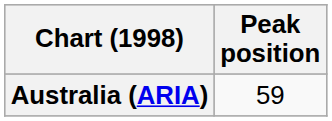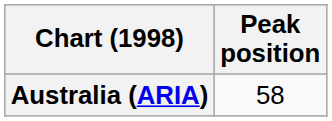 <table class="wikitable plainrowheaders" style="text-align:center">
 <tr>
 <th>Chart (1998)</th>
 <th>Peak<br>position</th>
 </tr>
 <tr>
 <th scope="row">Australia (<a href='#'>ARIA</a>)</th>
-<td>59</td>
+<td>58</td>
 </tr>
 </table>
